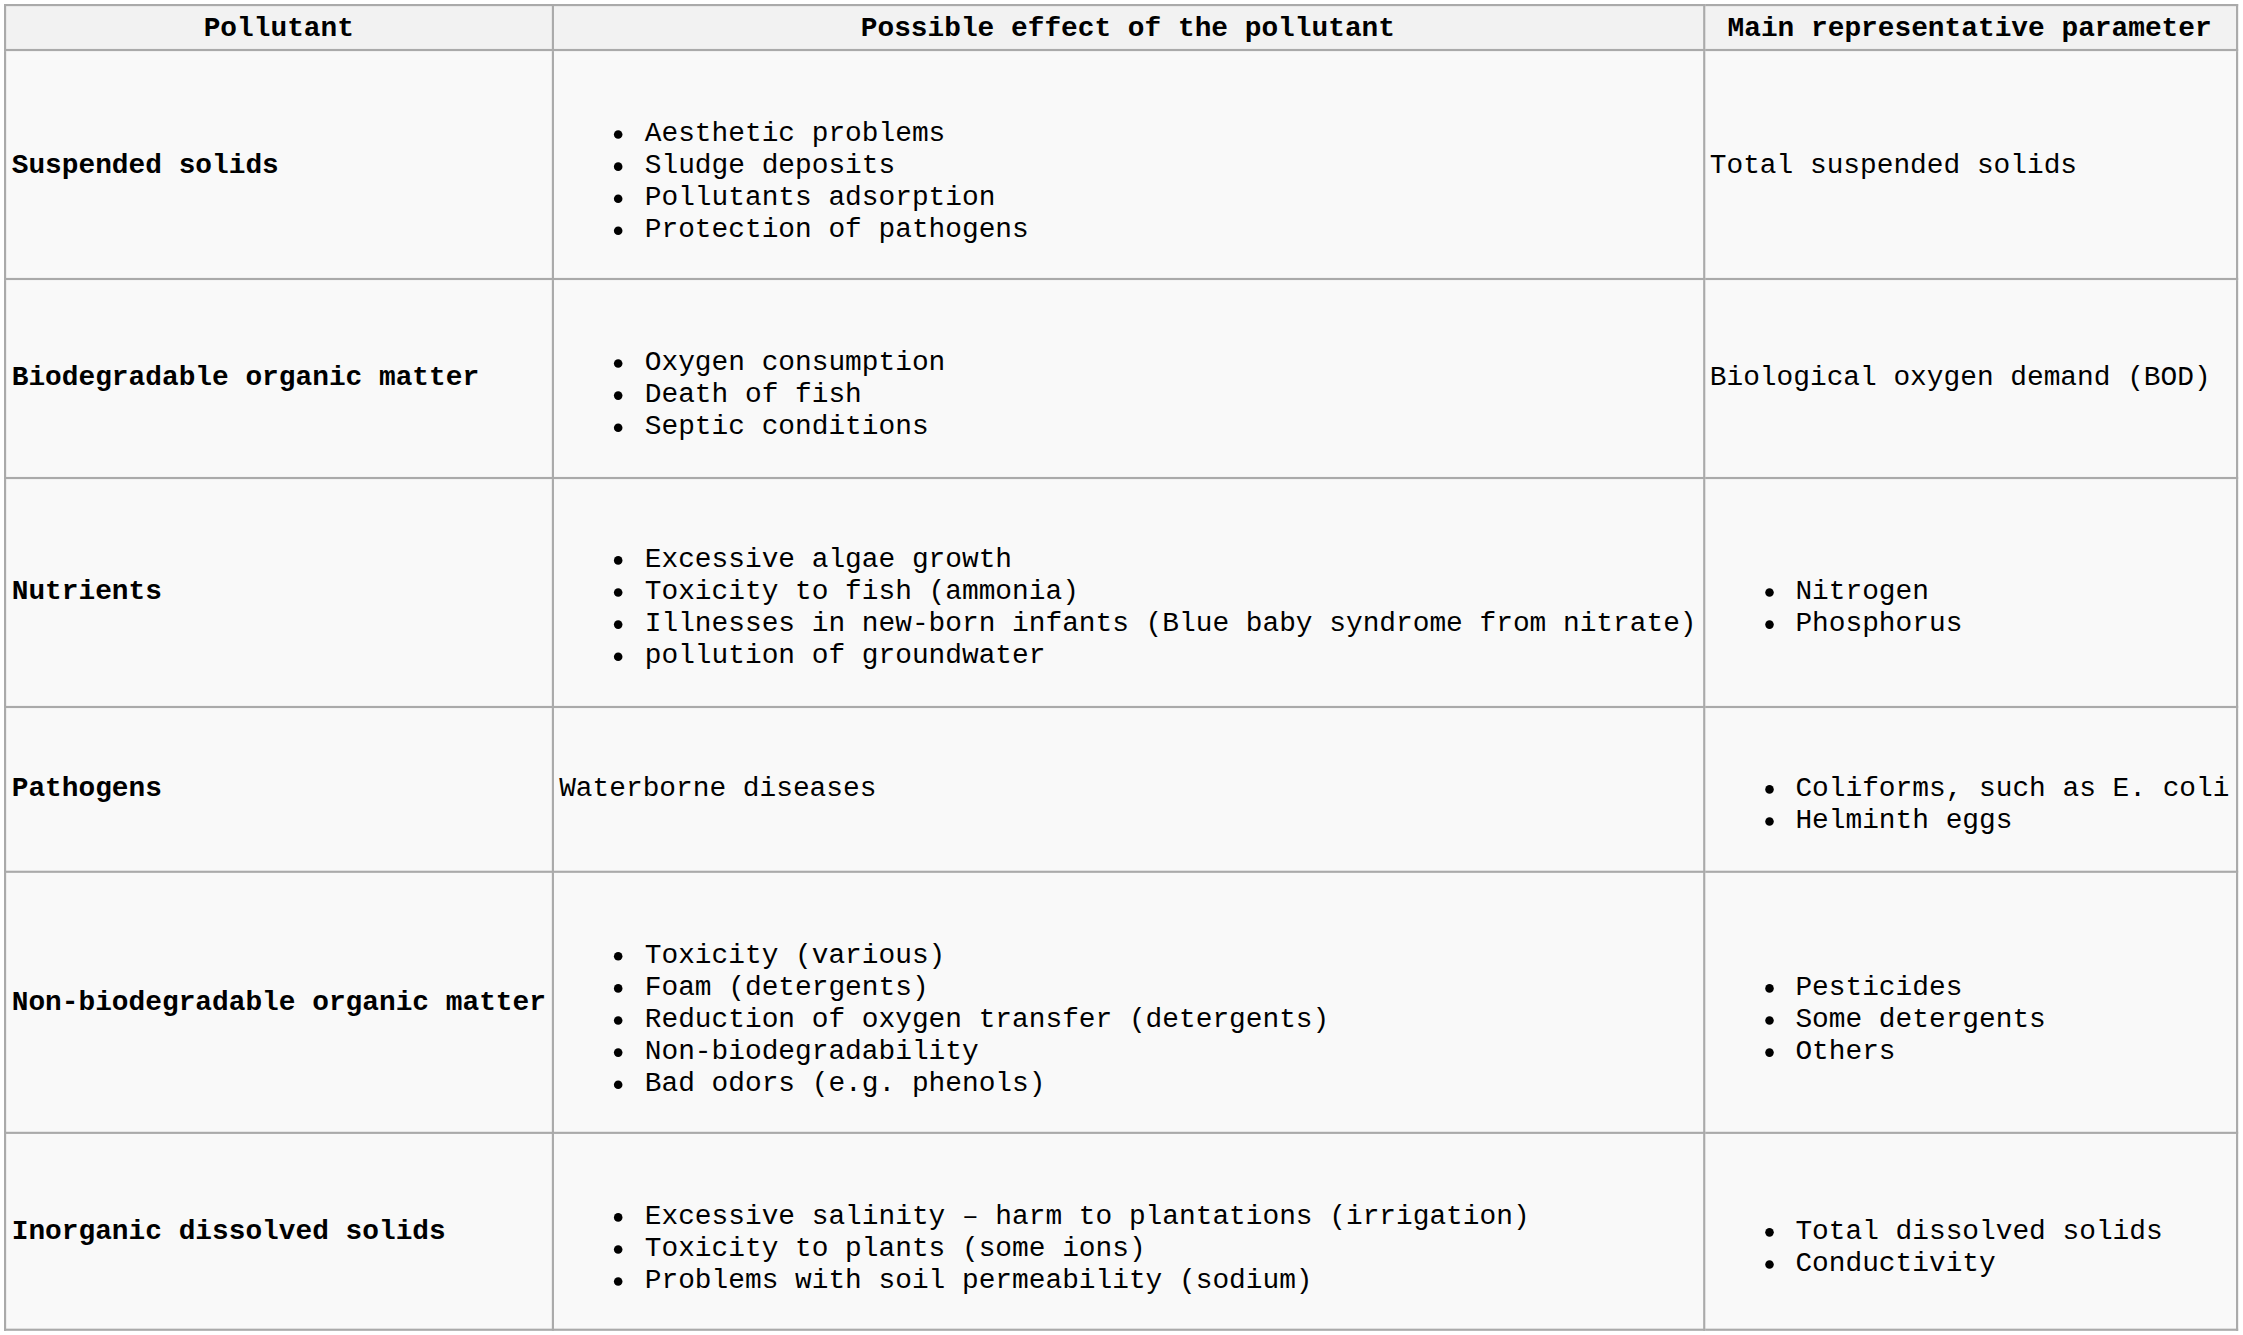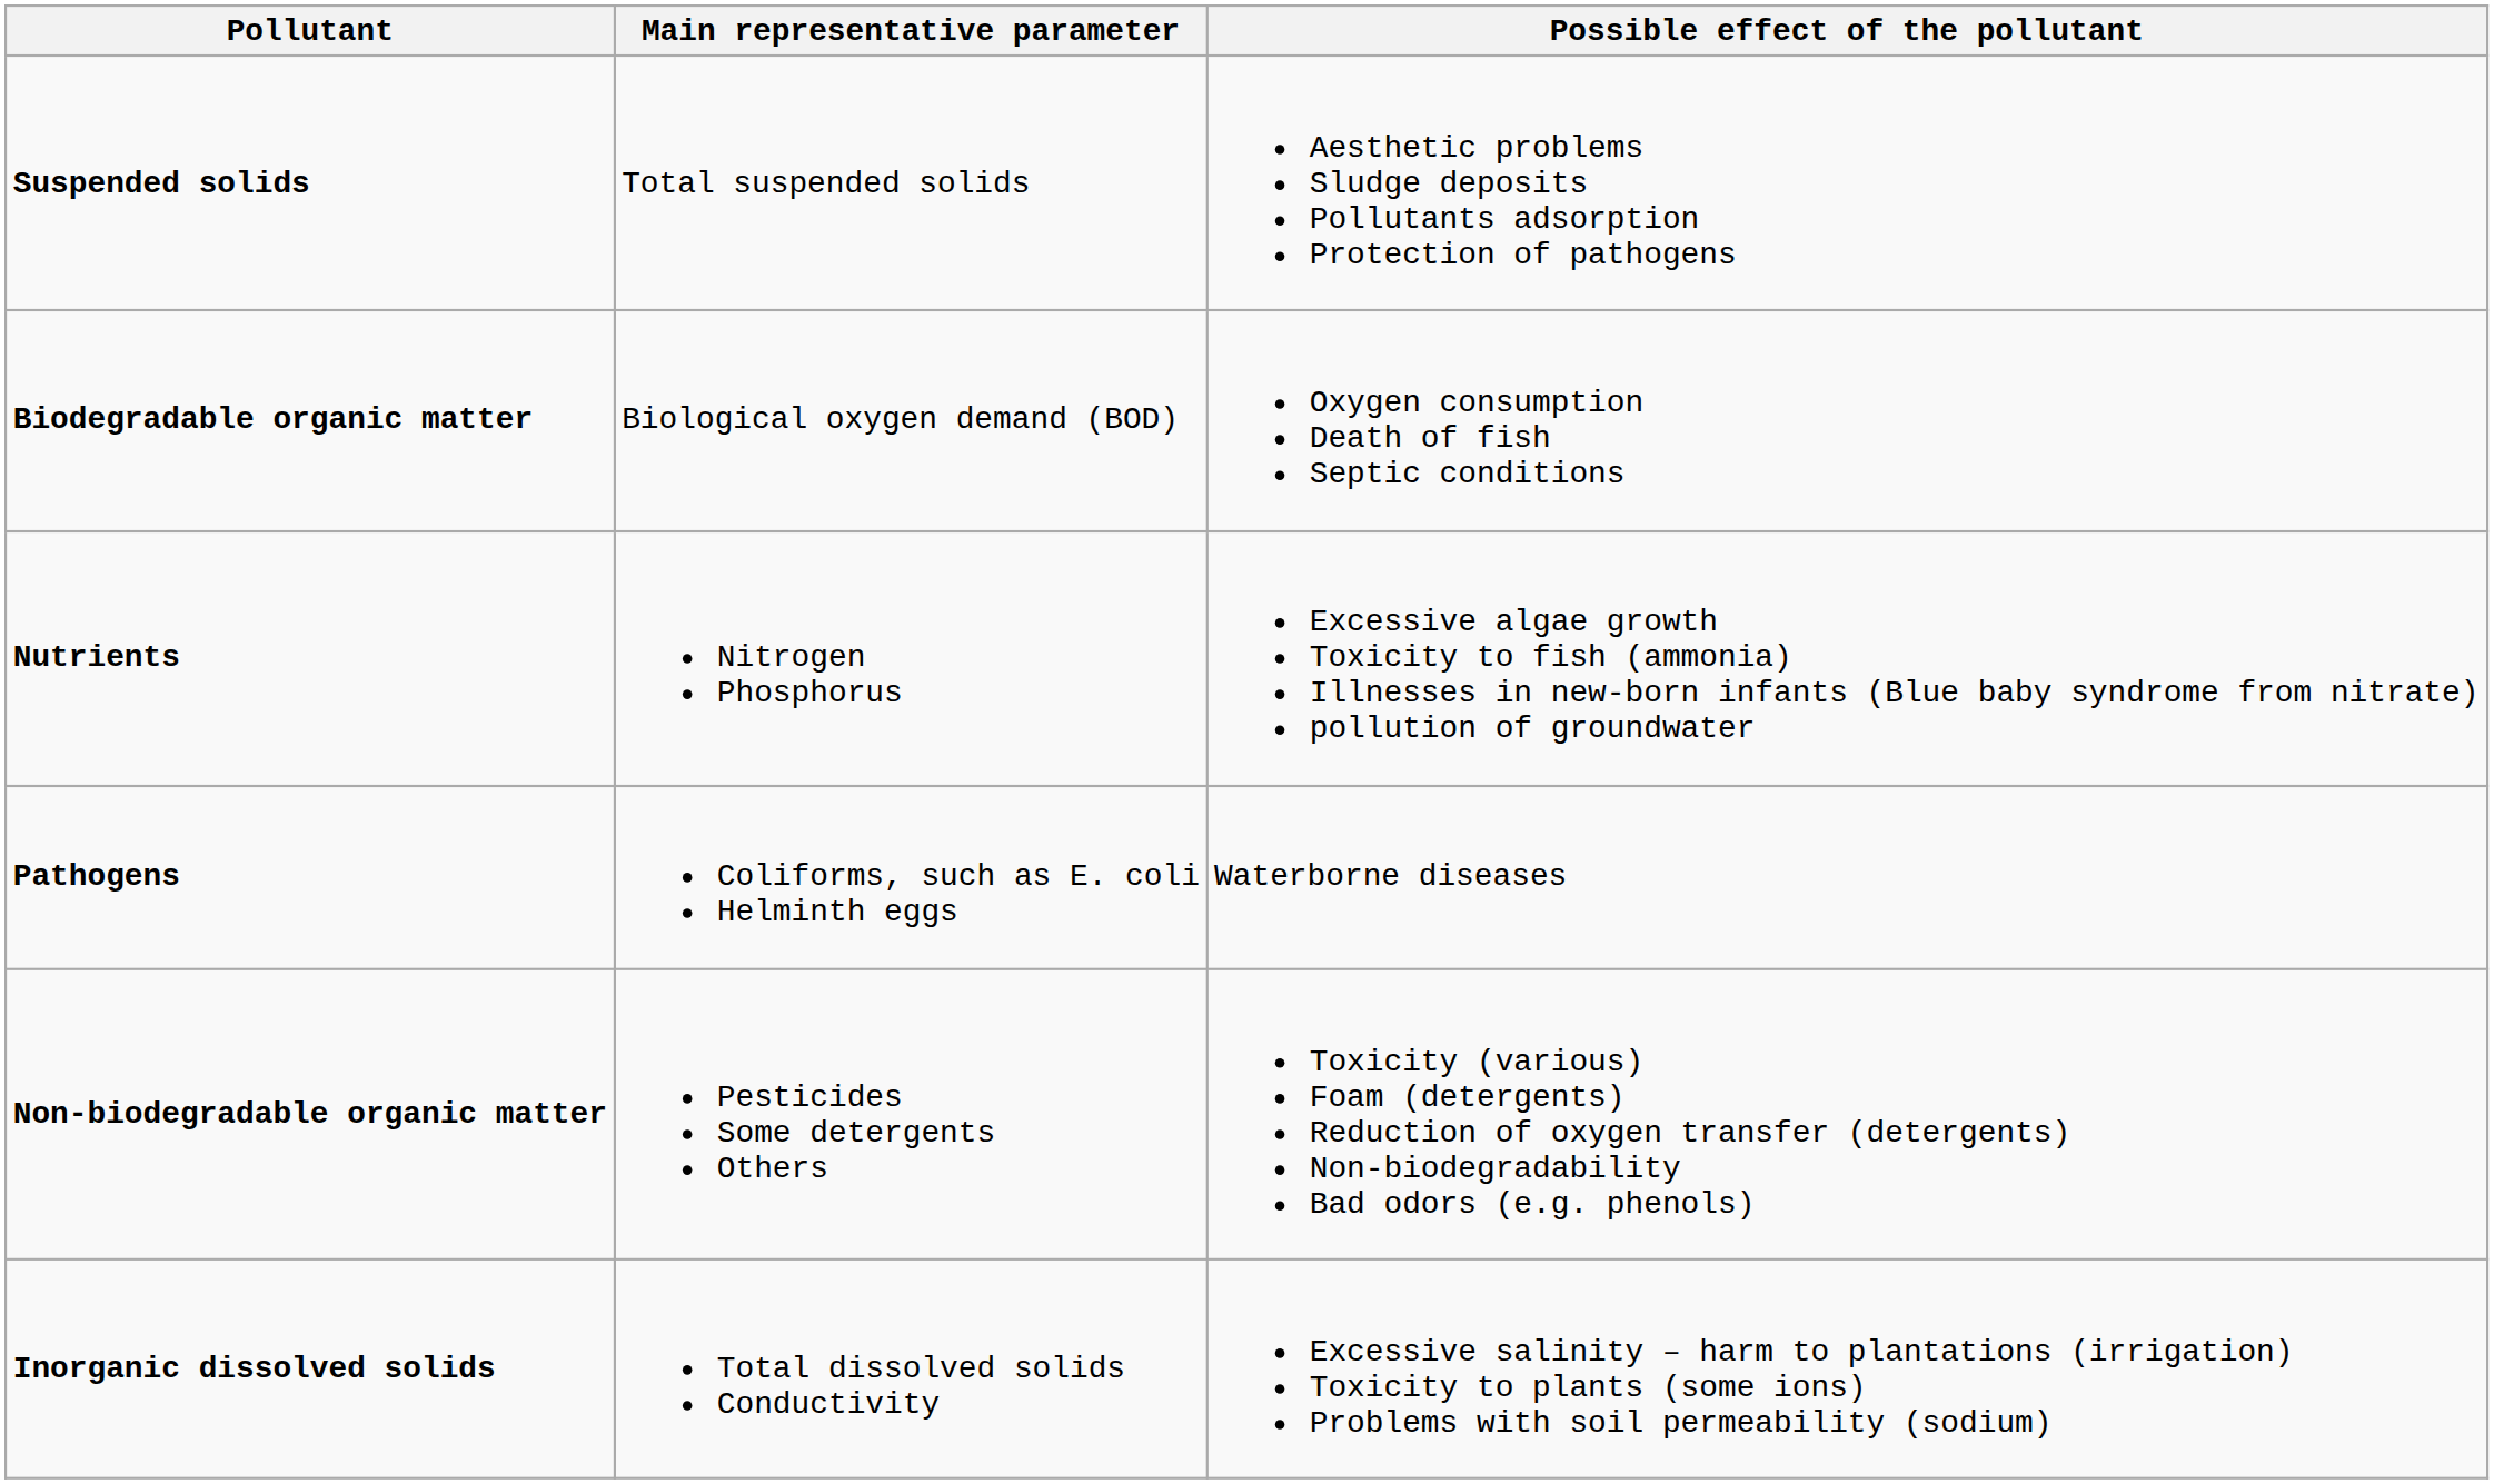 <table class="wikitable">
 <tr>
 <th>Pollutant</th>
+<th>Main representative parameter</th>
 <th>Possible effect of the pollutant</th>
-<th>Main representative parameter</th>
 </tr>
 <tr>
 <td><strong>Suspended solids</strong></td>
+<td>Total suspended solids</td>
 <td><br><ul><li>Aesthetic problems</li><li>Sludge deposits</li><li>Pollutants adsorption</li><li>Protection of pathogens</li></ul></td>
-<td>Total suspended solids</td>
 </tr>
 <tr>
 <td><strong>Biodegradable organic matter</strong></td>
+<td>Biological oxygen demand (BOD)</td>
 <td><br><ul><li>Oxygen consumption</li><li>Death of fish</li><li>Septic conditions</li></ul></td>
-<td>Biological oxygen demand (BOD)</td>
 </tr>
 <tr>
 <td><strong>Nutrients</strong></td>
+<td><br><ul><li>Nitrogen</li><li>Phosphorus</li></ul></td>
 <td><br><ul><li>Excessive algae growth</li><li>Toxicity to fish (ammonia)</li><li>Illnesses in new-born infants (Blue baby syndrome from nitrate)</li><li>pollution of groundwater</li></ul></td>
-<td><br><ul><li>Nitrogen</li><li>Phosphorus</li></ul></td>
 </tr>
 <tr>
 <td><strong>Pathogens</strong></td>
+<td><br><ul><li>Coliforms, such as E. coli</li><li>Helminth eggs</li></ul></td>
 <td>Waterborne diseases</td>
-<td><br><ul><li>Coliforms, such as E. coli</li><li>Helminth eggs</li></ul></td>
 </tr>
 <tr>
 <td><strong>Non-biodegradable organic matter</strong></td>
+<td><br><ul><li>Pesticides</li><li>Some detergents</li><li>Others</li></ul></td>
 <td><br><ul><li>Toxicity (various)</li><li>Foam (detergents)</li><li>Reduction of oxygen transfer (detergents)</li><li>Non-biodegradability</li><li>Bad odors (e.g. phenols)</li></ul></td>
-<td><br><ul><li>Pesticides</li><li>Some detergents</li><li>Others</li></ul></td>
 </tr>
 <tr>
 <td><strong>Inorganic dissolved solids</strong></td>
+<td><br><ul><li>Total dissolved solids</li><li>Conductivity</li></ul></td>
 <td><br><ul><li>Excessive salinity – harm to plantations (irrigation)</li><li>Toxicity to plants (some ions)</li><li>Problems with soil permeability (sodium)</li></ul></td>
-<td><br><ul><li>Total dissolved solids</li><li>Conductivity</li></ul></td>
 </tr>
 </table>
